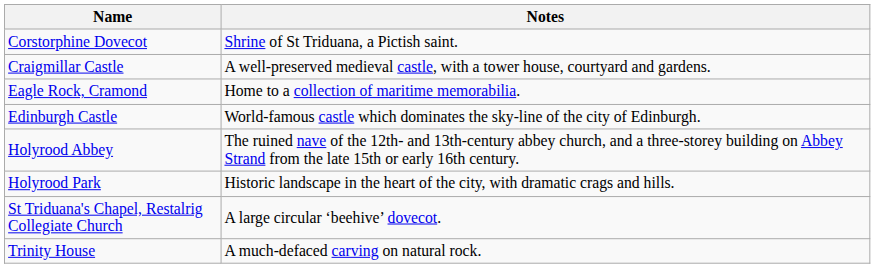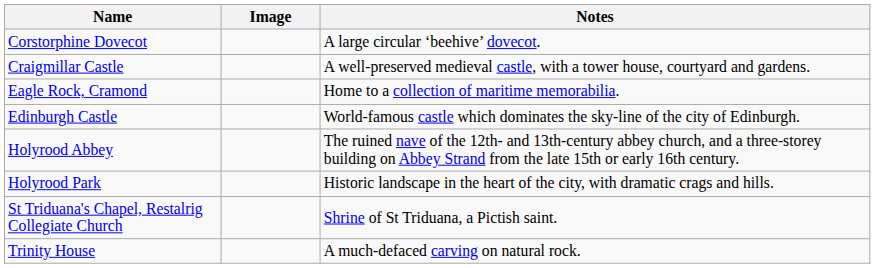 <table class="wikitable" width="100%">
 <tr>
 <th width="25%">Name<br></th>
+<th width="94px">Image</th>
 <th>Notes</th>
 </tr>
 <tr>
 <td><a href='#'>Corstorphine Dovecot</a></td>
-<td><a href='#'>Shrine</a> of St Triduana, a Pictish saint.</td>
+<td></td>
+<td>A large circular ‘beehive’ <a href='#'>dovecot</a>.</td>
 </tr>
 <tr>
 <td><a href='#'>Craigmillar Castle</a></td>
+<td></td>
 <td>A well-preserved medieval <a href='#'>castle</a>, with a tower house, courtyard and gardens.</td>
 </tr>
 <tr>
 <td><a href='#'>Eagle Rock, Cramond</a></td>
+<td></td>
 <td>Home to a <a href='#'>collection of maritime memorabilia</a>.</td>
 </tr>
 <tr>
 <td><a href='#'>Edinburgh Castle</a></td>
+<td></td>
 <td>World-famous <a href='#'>castle</a> which dominates the sky-line of the city of Edinburgh.</td>
 </tr>
 <tr>
 <td><a href='#'>Holyrood Abbey</a></td>
+<td></td>
 <td>The ruined <a href='#'>nave</a> of the 12th- and 13th-century abbey church, and a three-storey building on <a href='#'>Abbey Strand</a> from the late 15th or early 16th century.</td>
 </tr>
 <tr>
 <td><a href='#'>Holyrood Park</a></td>
+<td></td>
 <td>Historic landscape in the heart of the city, with dramatic crags and hills.</td>
 </tr>
 <tr>
 <td><a href='#'>St Triduana's Chapel, Restalrig Collegiate Church</a></td>
-<td>A large circular ‘beehive’ <a href='#'>dovecot</a>.</td>
+<td></td>
+<td><a href='#'>Shrine</a> of St Triduana, a Pictish saint.</td>
 </tr>
 <tr>
 <td><a href='#'>Trinity House</a></td>
+<td></td>
 <td>A much-defaced <a href='#'>carving</a> on natural rock.</td>
 </tr>
 </table>
